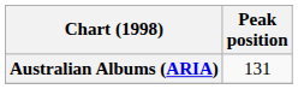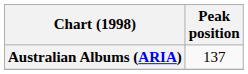 <table class="wikitable sortable plainrowheaders">
 <tr>
 <th scope="col">Chart (1998)</th>
 <th scope="col">Peak<br>position</th>
 </tr>
 <tr>
 <th scope="row">Australian Albums (<a href='#'>ARIA</a>)</th>
-<td style="text-align:center;">131</td>
+<td style="text-align:center;">137</td>
 </tr>
 <tr>
 </tr>
 <tr>
 </tr>
 <tr>
 </tr>
 <tr>
 </tr>
 </table>
